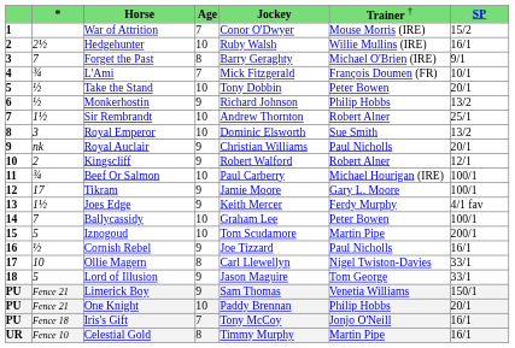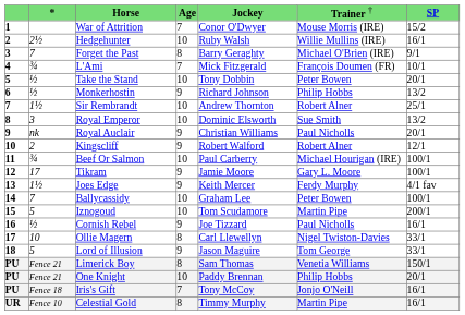 <table border="1" cellpadding="0" style="border-collapse: collapse; font-size:90%">
 <tr bgcolor="#77dd77" align="center">
 <td width="35px"></td>
 <td width="70px"><strong>*</strong></td>
 <td width="150px"><strong>Horse</strong></td>
 <td width="30px"><strong>Age</strong></td>
 <td width="150px"><strong>Jockey</strong></td>
 <td width="170px"><strong>Trainer</strong> <sup>†</sup></td>
 <td width="80px"><strong><a href='#'>SP</a></strong></td>
 </tr>
 <tr>
 <td><strong>1</strong></td>
 <td></td>
 <td><a href='#'>War of Attrition</a></td>
 <td>7</td>
 <td><a href='#'>Conor O'Dwyer</a></td>
 <td><a href='#'>Mouse Morris</a> (IRE)</td>
 <td>15/2</td>
 </tr>
 <tr>
 <td><strong>2</strong></td>
 <td><em>2½</em></td>
 <td><a href='#'>Hedgehunter</a></td>
 <td>10</td>
 <td><a href='#'>Ruby Walsh</a></td>
 <td><a href='#'>Willie Mullins</a> (IRE)</td>
 <td>16/1</td>
 </tr>
 <tr>
 <td><strong>3</strong></td>
 <td><em>7</em></td>
 <td><a href='#'>Forget the Past</a></td>
 <td>8</td>
 <td><a href='#'>Barry Geraghty</a></td>
 <td><a href='#'>Michael O'Brien</a> (IRE)</td>
 <td>9/1</td>
 </tr>
 <tr>
 <td><strong>4</strong></td>
 <td><em>¾</em></td>
 <td><a href='#'>L'Ami</a></td>
 <td>7</td>
 <td><a href='#'>Mick Fitzgerald</a></td>
 <td><a href='#'>François Doumen</a> (FR)</td>
 <td>10/1</td>
 </tr>
 <tr>
 <td><strong>5</strong></td>
 <td><em>½</em></td>
 <td><a href='#'>Take the Stand</a></td>
 <td>10</td>
 <td><a href='#'>Tony Dobbin</a></td>
 <td><a href='#'>Peter Bowen</a></td>
 <td>20/1</td>
 </tr>
 <tr>
 <td><strong>6</strong></td>
 <td><em>½</em></td>
 <td><a href='#'>Monkerhostin</a></td>
 <td>9</td>
 <td><a href='#'>Richard Johnson</a></td>
 <td><a href='#'>Philip Hobbs</a></td>
 <td>13/2</td>
 </tr>
 <tr>
 <td><strong>7</strong></td>
 <td><em>1½</em></td>
 <td><a href='#'>Sir Rembrandt</a></td>
 <td>10</td>
 <td><a href='#'>Andrew Thornton</a></td>
 <td><a href='#'>Robert Alner</a></td>
 <td>25/1</td>
 </tr>
 <tr>
 <td><strong>8</strong></td>
 <td><em>3</em></td>
 <td><a href='#'>Royal Emperor</a></td>
 <td>10</td>
 <td><a href='#'>Dominic Elsworth</a></td>
 <td><a href='#'>Sue Smith</a></td>
 <td>13/2</td>
 </tr>
 <tr>
 <td><strong>9</strong></td>
 <td><em>nk</em></td>
 <td><a href='#'>Royal Auclair</a></td>
 <td>9</td>
 <td><a href='#'>Christian Williams</a></td>
 <td><a href='#'>Paul Nicholls</a></td>
 <td>20/1</td>
 </tr>
 <tr>
 <td><strong>10</strong></td>
 <td><em>2</em></td>
 <td><a href='#'>Kingscliff</a></td>
 <td>9</td>
 <td><a href='#'>Robert Walford</a></td>
 <td><a href='#'>Robert Alner</a></td>
 <td>12/1</td>
 </tr>
 <tr>
 <td><strong>11</strong></td>
 <td><em>¾</em></td>
 <td><a href='#'>Beef Or Salmon</a></td>
 <td>10</td>
 <td><a href='#'>Paul Carberry</a></td>
 <td><a href='#'>Michael Hourigan</a> (IRE)</td>
 <td>100/1</td>
 </tr>
 <tr>
 <td><strong>12</strong></td>
 <td><em>17</em></td>
 <td><a href='#'>Tikram</a></td>
 <td>9</td>
 <td><a href='#'>Jamie Moore</a></td>
 <td><a href='#'>Gary L. Moore</a></td>
 <td>100/1</td>
 </tr>
 <tr>
 <td><strong>13</strong></td>
 <td><em>1½</em></td>
 <td><a href='#'>Joes Edge</a></td>
 <td>9</td>
 <td><a href='#'>Keith Mercer</a></td>
 <td><a href='#'>Ferdy Murphy</a></td>
 <td>4/1 fav</td>
 </tr>
 <tr>
 <td><strong>14</strong></td>
 <td><em>7</em></td>
 <td><a href='#'>Ballycassidy</a></td>
 <td>10</td>
 <td><a href='#'>Graham Lee</a></td>
 <td><a href='#'>Peter Bowen</a></td>
 <td>100/1</td>
 </tr>
 <tr>
 <td><strong>15</strong></td>
 <td><em>5</em></td>
 <td><a href='#'>Iznogoud</a></td>
 <td>10</td>
 <td><a href='#'>Tom Scudamore</a></td>
 <td><a href='#'>Martin Pipe</a></td>
 <td>200/1</td>
 </tr>
 <tr>
 <td><strong>16</strong></td>
 <td><em>½</em></td>
 <td><a href='#'>Cornish Rebel</a></td>
 <td>9</td>
 <td><a href='#'>Joe Tizzard</a></td>
 <td><a href='#'>Paul Nicholls</a></td>
 <td>16/1</td>
 </tr>
 <tr>
 <td><strong>17</strong></td>
 <td><em>10</em></td>
 <td><a href='#'>Ollie Magern</a></td>
 <td>8</td>
 <td><a href='#'>Carl Llewellyn</a></td>
 <td><a href='#'>Nigel Twiston-Davies</a></td>
 <td>33/1</td>
 </tr>
 <tr>
 <td><strong>18</strong></td>
 <td><em>5</em></td>
 <td><a href='#'>Lord of Illusion</a></td>
 <td>9</td>
 <td><a href='#'>Jason Maguire</a></td>
 <td><a href='#'>Tom George</a></td>
 <td>33/1</td>
 </tr>
 <tr bgcolor="#f3f3f3">
 <td><strong>PU</strong></td>
 <td><small><em>Fence 21</em></small></td>
 <td><a href='#'>Limerick Boy</a></td>
-<td>9</td>
+<td>8</td>
 <td><a href='#'>Sam Thomas</a></td>
 <td><a href='#'>Venetia Williams</a></td>
 <td>150/1</td>
 </tr>
 <tr bgcolor="#f3f3f3">
 <td><strong>PU</strong></td>
 <td><small><em>Fence 21</em></small></td>
 <td><a href='#'>One Knight</a></td>
 <td>10</td>
 <td><a href='#'>Paddy Brennan</a></td>
 <td><a href='#'>Philip Hobbs</a></td>
 <td>20/1</td>
 </tr>
 <tr bgcolor="#f3f3f3">
 <td><strong>PU</strong></td>
 <td><small><em>Fence 18</em></small></td>
 <td><a href='#'>Iris's Gift</a></td>
 <td>7</td>
 <td><a href='#'>Tony McCoy</a></td>
 <td><a href='#'>Jonjo O'Neill</a></td>
 <td>16/1</td>
 </tr>
 <tr bgcolor="#f3f3f3">
 <td><strong>UR</strong></td>
 <td><small><em>Fence 10</em></small></td>
 <td><a href='#'>Celestial Gold</a></td>
 <td>8</td>
 <td><a href='#'>Timmy Murphy</a></td>
 <td><a href='#'>Martin Pipe</a></td>
 <td>16/1</td>
 </tr>
 </table>
